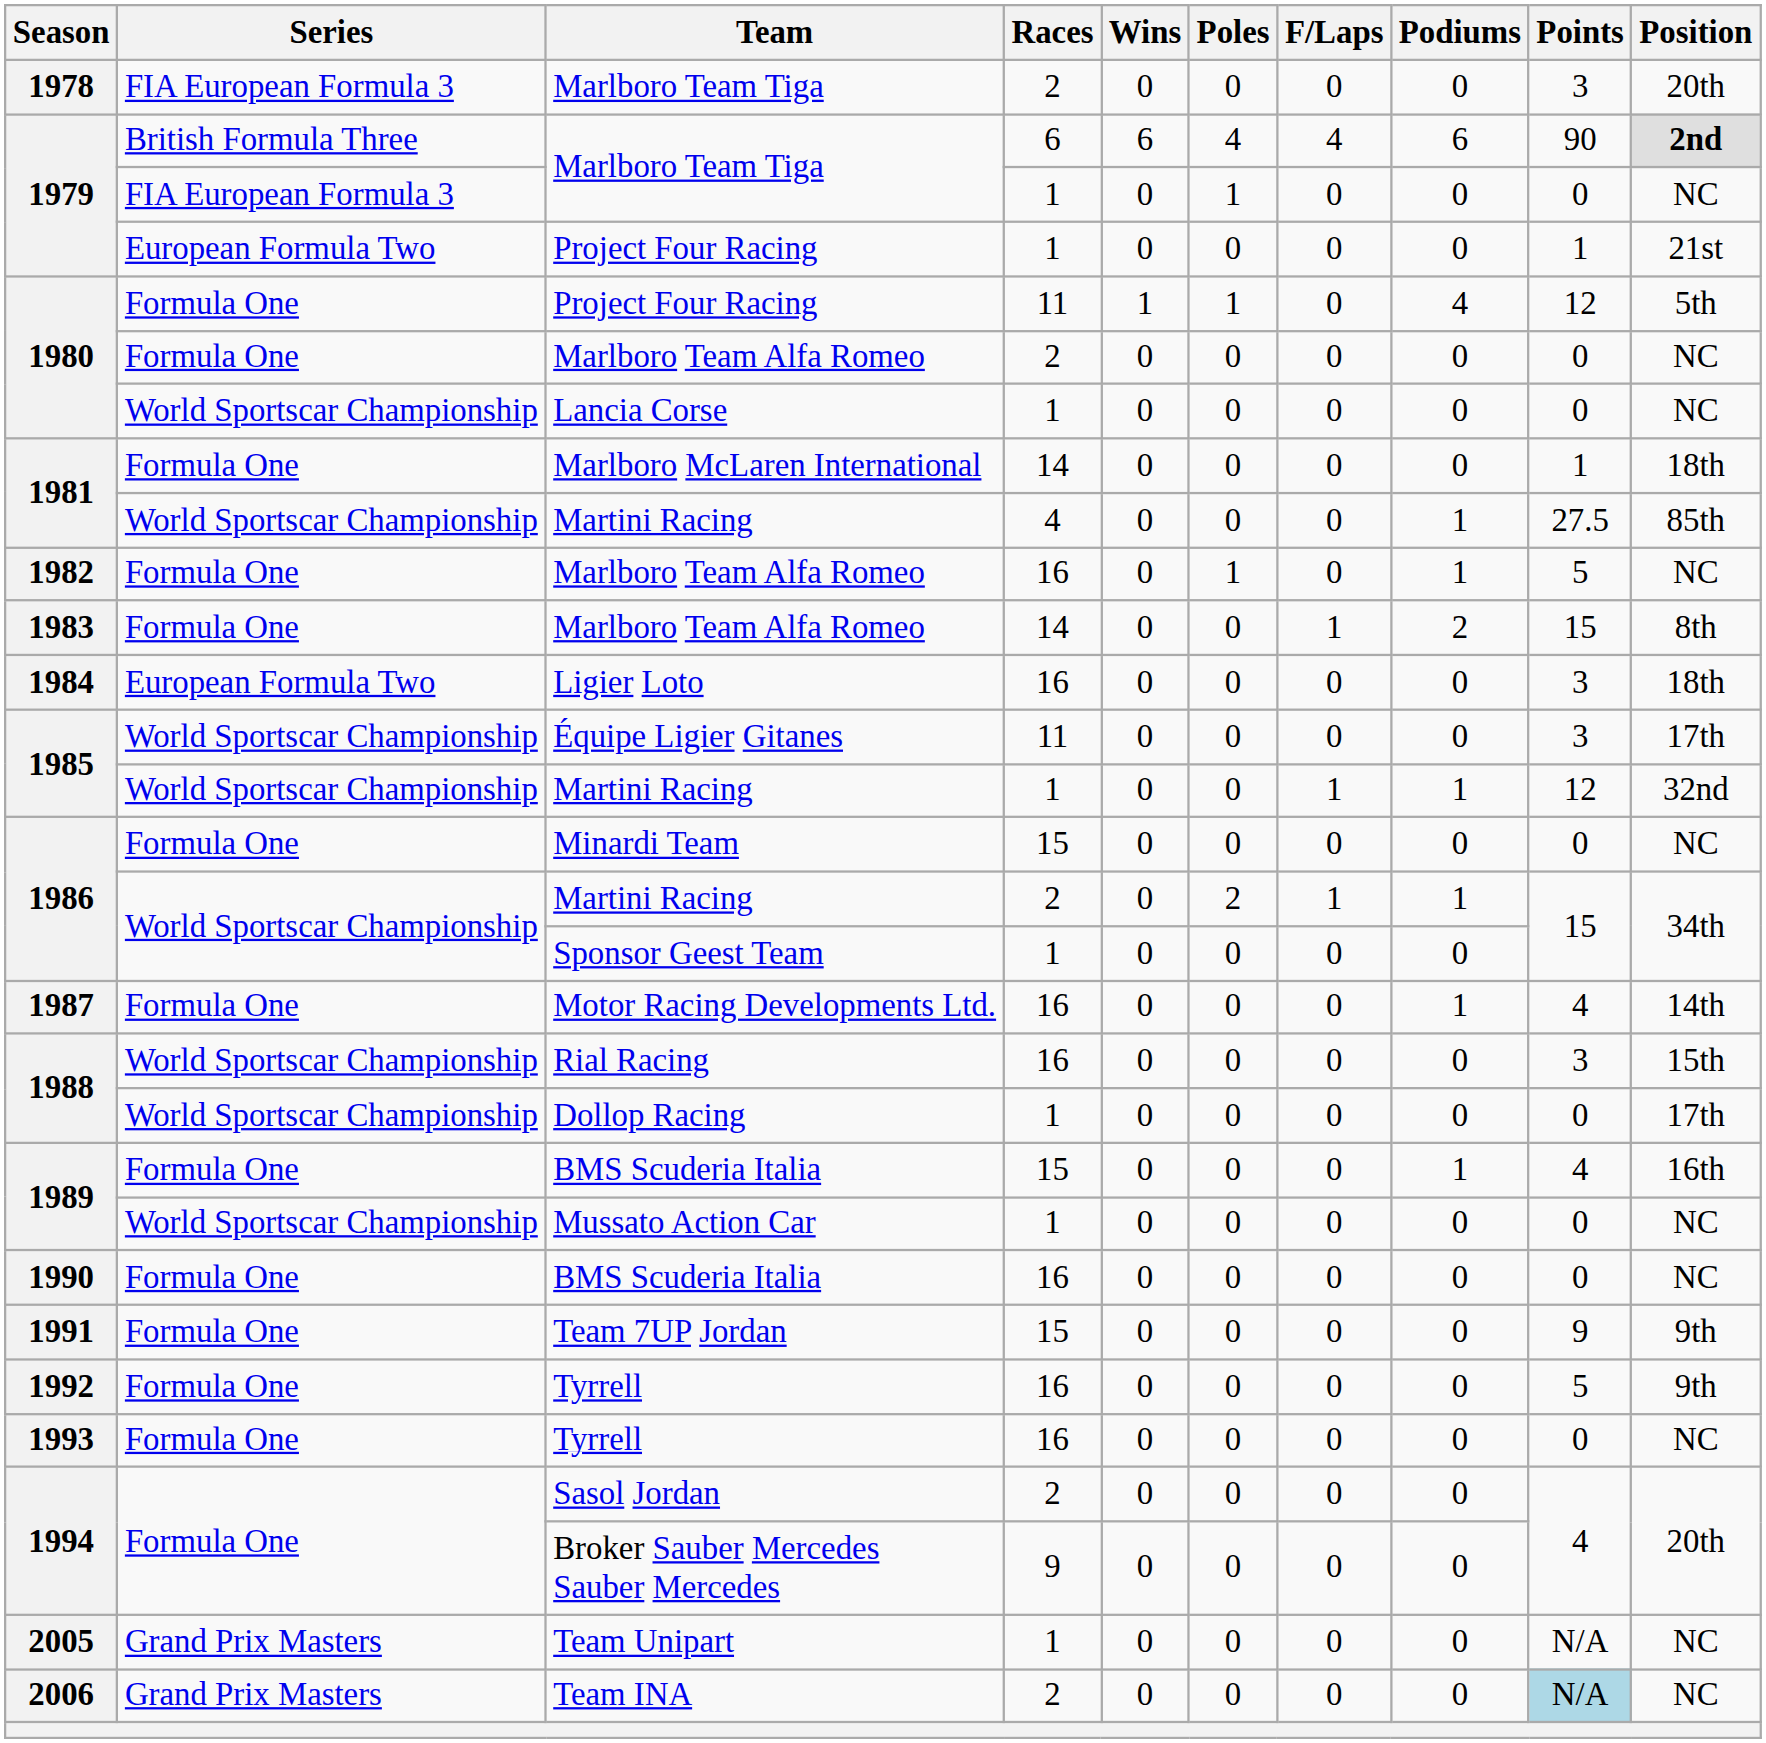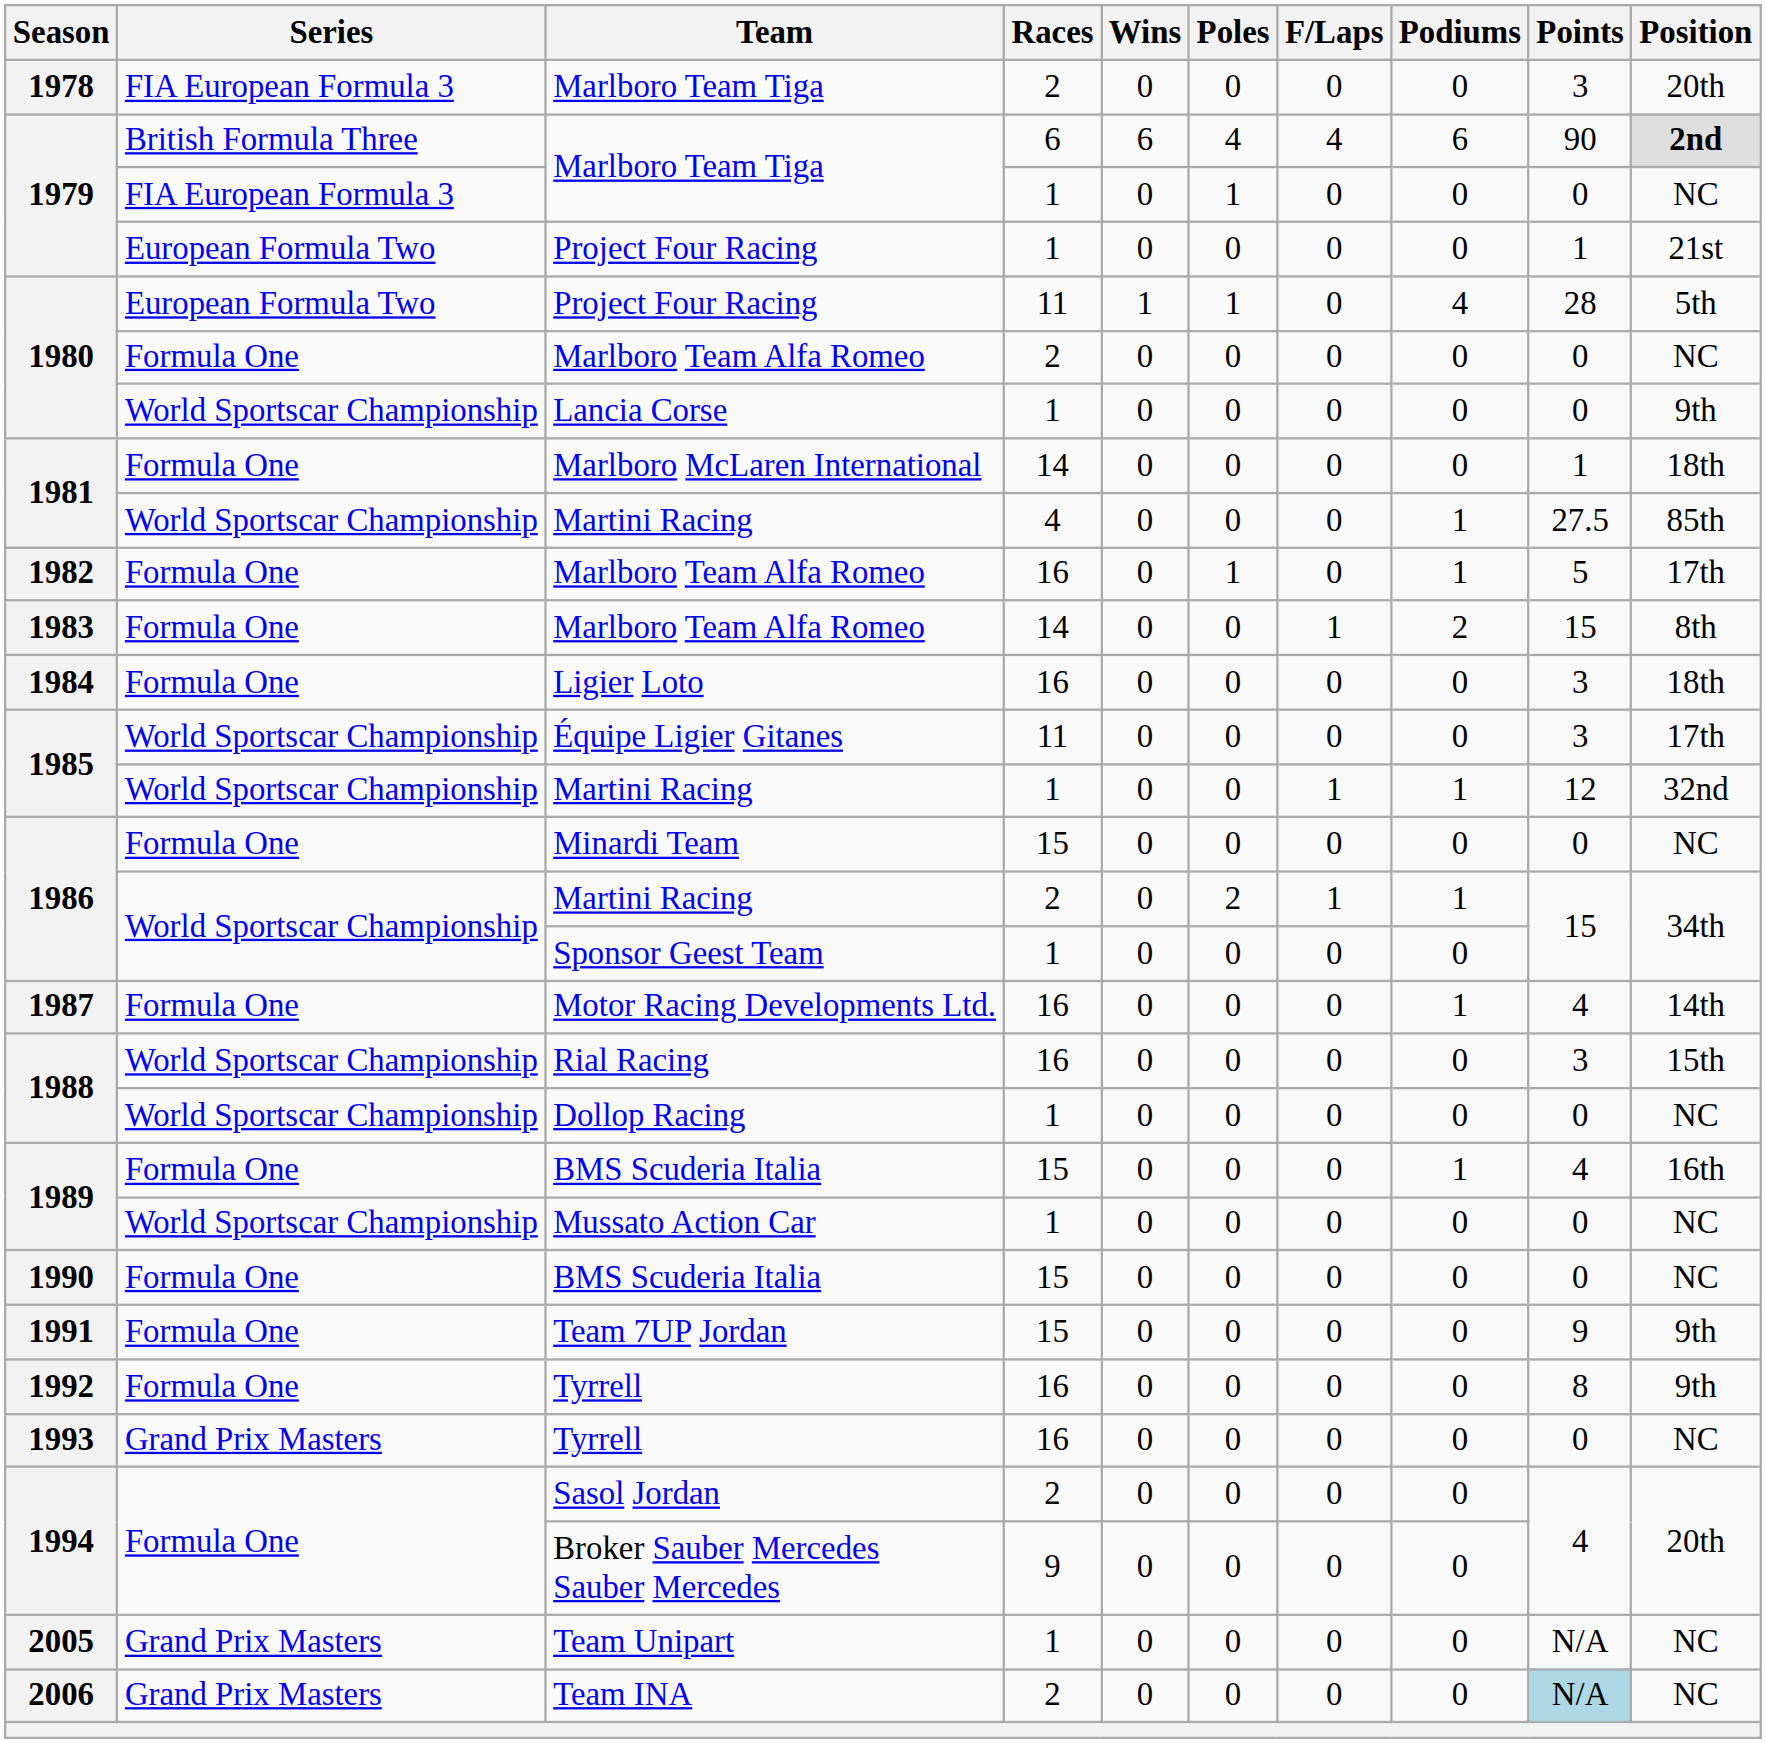 <table class="wikitable" style="font-size: 90%; text-align:center">
 <tr>
 <th>Season</th>
 <th>Series</th>
 <th>Team</th>
 <th>Races</th>
 <th>Wins</th>
 <th>Poles</th>
 <th>F/Laps</th>
 <th>Podiums</th>
 <th>Points</th>
 <th>Position</th>
 </tr>
 <tr>
 <th>1978</th>
 <td align=left><a href='#'>FIA European Formula 3</a></td>
 <td align=left><a href='#'>Marlboro Team Tiga</a></td>
 <td>2</td>
 <td>0</td>
 <td>0</td>
 <td>0</td>
 <td>0</td>
 <td>3</td>
 <td>20th</td>
 </tr>
 <tr>
 <th rowspan=3>1979</th>
 <td align=left><a href='#'>British Formula Three</a></td>
 <td rowspan="2" style="text-align:left"><a href='#'>Marlboro Team Tiga</a></td>
 <td>6</td>
 <td>6</td>
 <td>4</td>
 <td>4</td>
 <td>6</td>
 <td>90</td>
 <td style="background:#DFDFDF"><strong>2nd</strong></td>
 </tr>
 <tr>
 <td align=left><a href='#'>FIA European Formula 3</a></td>
 <td>1</td>
 <td>0</td>
 <td>1</td>
 <td>0</td>
 <td>0</td>
 <td>0</td>
 <td>NC</td>
 </tr>
 <tr>
 <td align=left><a href='#'>European Formula Two</a></td>
 <td align=left><a href='#'>Project Four Racing</a></td>
 <td>1</td>
 <td>0</td>
 <td>0</td>
 <td>0</td>
 <td>0</td>
 <td>1</td>
 <td>21st</td>
 </tr>
 <tr>
 <th rowspan=3>1980</th>
-<td align=left><a href='#'>Formula One</a></td>
+<td align=left><a href='#'>European Formula Two</a></td>
 <td align=left><a href='#'>Project Four Racing</a></td>
 <td>11</td>
 <td>1</td>
 <td>1</td>
 <td>0</td>
 <td>4</td>
-<td>12</td>
+<td>28</td>
 <td>5th</td>
 </tr>
 <tr>
 <td align=left><a href='#'>Formula One</a></td>
 <td align=left><a href='#'>Marlboro</a> <a href='#'>Team Alfa Romeo</a></td>
 <td>2</td>
 <td>0</td>
 <td>0</td>
 <td>0</td>
 <td>0</td>
 <td>0</td>
 <td>NC</td>
 </tr>
 <tr>
 <td align=left><a href='#'>World Sportscar Championship</a></td>
 <td align=left><a href='#'>Lancia Corse</a></td>
 <td>1</td>
 <td>0</td>
 <td>0</td>
 <td>0</td>
 <td>0</td>
 <td>0</td>
-<td>NC</td>
+<td>9th</td>
 </tr>
 <tr>
 <th rowspan=2>1981</th>
 <td align=left><a href='#'>Formula One</a></td>
 <td align=left><a href='#'>Marlboro</a> <a href='#'>McLaren International</a></td>
 <td>14</td>
 <td>0</td>
 <td>0</td>
 <td>0</td>
 <td>0</td>
 <td>1</td>
 <td>18th</td>
 </tr>
 <tr>
 <td align=left nowrap><a href='#'>World Sportscar Championship</a></td>
 <td align=left><a href='#'>Martini Racing</a></td>
 <td>4</td>
 <td>0</td>
 <td>0</td>
 <td>0</td>
 <td>1</td>
 <td>27.5</td>
 <td>85th</td>
 </tr>
 <tr>
 <th>1982</th>
 <td align=left><a href='#'>Formula One</a></td>
 <td align=left><a href='#'>Marlboro</a> <a href='#'>Team Alfa Romeo</a></td>
 <td>16</td>
 <td>0</td>
 <td>1</td>
 <td>0</td>
 <td>1</td>
 <td>5</td>
-<td>NC</td>
+<td>17th</td>
 </tr>
 <tr>
 <th>1983</th>
 <td align=left><a href='#'>Formula One</a></td>
 <td align=left><a href='#'>Marlboro</a> <a href='#'>Team Alfa Romeo</a></td>
 <td>14</td>
 <td>0</td>
 <td>0</td>
 <td>1</td>
 <td>2</td>
 <td>15</td>
 <td>8th</td>
 </tr>
 <tr>
 <th>1984</th>
-<td align=left><a href='#'>European Formula Two</a></td>
+<td align=left><a href='#'>Formula One</a></td>
 <td align=left><a href='#'>Ligier</a> <a href='#'>Loto</a></td>
 <td>16</td>
 <td>0</td>
 <td>0</td>
 <td>0</td>
 <td>0</td>
 <td>3</td>
 <td>18th</td>
 </tr>
 <tr>
 <th rowspan=2>1985</th>
 <td align=left><a href='#'>World Sportscar Championship</a></td>
 <td align=left><a href='#'>Équipe Ligier</a> <a href='#'>Gitanes</a></td>
 <td>11</td>
 <td>0</td>
 <td>0</td>
 <td>0</td>
 <td>0</td>
 <td>3</td>
 <td>17th</td>
 </tr>
 <tr>
 <td align=left><a href='#'>World Sportscar Championship</a></td>
 <td align=left><a href='#'>Martini Racing</a></td>
 <td>1</td>
 <td>0</td>
 <td>0</td>
 <td>1</td>
 <td>1</td>
 <td>12</td>
 <td>32nd</td>
 </tr>
 <tr>
 <th rowspan=3>1986</th>
 <td align=left><a href='#'>Formula One</a></td>
 <td align=left><a href='#'>Minardi Team</a></td>
 <td>15</td>
 <td>0</td>
 <td>0</td>
 <td>0</td>
 <td>0</td>
 <td>0</td>
 <td>NC</td>
 </tr>
 <tr>
 <td rowspan="2" style="text-align:left"><a href='#'>World Sportscar Championship</a></td>
 <td align=left><a href='#'>Martini Racing</a></td>
 <td>2</td>
 <td>0</td>
 <td>2</td>
 <td>1</td>
 <td>1</td>
 <td rowspan=2>15</td>
 <td rowspan=2>34th</td>
 </tr>
 <tr>
 <td align=left><a href='#'>Sponsor Geest Team</a></td>
 <td>1</td>
 <td>0</td>
 <td>0</td>
 <td>0</td>
 <td>0</td>
 </tr>
 <tr>
 <th>1987</th>
 <td align=left><a href='#'>Formula One</a></td>
 <td align=left nowrap><a href='#'>Motor Racing Developments Ltd.</a></td>
 <td>16</td>
 <td>0</td>
 <td>0</td>
 <td>0</td>
 <td>1</td>
 <td>4</td>
 <td>14th</td>
 </tr>
 <tr>
 <th rowspan=2>1988</th>
 <td align=left><a href='#'>World Sportscar Championship</a></td>
 <td align=left><a href='#'>Rial Racing</a></td>
 <td>16</td>
 <td>0</td>
 <td>0</td>
 <td>0</td>
 <td>0</td>
 <td>3</td>
 <td>15th</td>
 </tr>
 <tr>
 <td align=left><a href='#'>World Sportscar Championship</a></td>
 <td align=left><a href='#'>Dollop Racing</a></td>
 <td>1</td>
 <td>0</td>
 <td>0</td>
 <td>0</td>
 <td>0</td>
 <td>0</td>
-<td>17th</td>
+<td>NC</td>
 </tr>
 <tr>
 <th rowspan=2>1989</th>
 <td align=left><a href='#'>Formula One</a></td>
 <td align=left><a href='#'>BMS Scuderia Italia</a></td>
 <td>15</td>
 <td>0</td>
 <td>0</td>
 <td>0</td>
 <td>1</td>
 <td>4</td>
 <td>16th</td>
 </tr>
 <tr>
 <td align=left><a href='#'>World Sportscar Championship</a></td>
 <td align=left><a href='#'>Mussato Action Car</a></td>
 <td>1</td>
 <td>0</td>
 <td>0</td>
 <td>0</td>
 <td>0</td>
 <td>0</td>
 <td>NC</td>
 </tr>
 <tr>
 <th>1990</th>
 <td align=left><a href='#'>Formula One</a></td>
 <td align=left><a href='#'>BMS Scuderia Italia</a></td>
-<td>16</td>
+<td>15</td>
 <td>0</td>
 <td>0</td>
 <td>0</td>
 <td>0</td>
 <td>0</td>
 <td>NC</td>
 </tr>
 <tr>
 <th>1991</th>
 <td align=left><a href='#'>Formula One</a></td>
 <td align=left><a href='#'>Team 7UP</a> <a href='#'>Jordan</a></td>
 <td>15</td>
 <td>0</td>
 <td>0</td>
 <td>0</td>
 <td>0</td>
 <td>9</td>
 <td>9th</td>
 </tr>
 <tr>
 <th>1992</th>
 <td align=left><a href='#'>Formula One</a></td>
 <td align=left><a href='#'>Tyrrell</a></td>
 <td>16</td>
 <td>0</td>
 <td>0</td>
 <td>0</td>
 <td>0</td>
-<td>5</td>
+<td>8</td>
 <td>9th</td>
 </tr>
 <tr>
 <th>1993</th>
-<td align=left><a href='#'>Formula One</a></td>
+<td align=left><a href='#'>Grand Prix Masters</a></td>
 <td align=left><a href='#'>Tyrrell</a></td>
 <td>16</td>
 <td>0</td>
 <td>0</td>
 <td>0</td>
 <td>0</td>
 <td>0</td>
 <td>NC</td>
 </tr>
 <tr>
 <th rowspan=2>1994</th>
 <td rowspan="2" style="text-align:left"><a href='#'>Formula One</a></td>
 <td align=left><a href='#'>Sasol</a> <a href='#'>Jordan</a></td>
 <td>2</td>
 <td>0</td>
 <td>0</td>
 <td>0</td>
 <td>0</td>
 <td rowspan=2>4</td>
 <td rowspan=2>20th</td>
 </tr>
 <tr>
 <td align=left>Broker <a href='#'>Sauber</a> <a href='#'>Mercedes</a><br><a href='#'>Sauber</a> <a href='#'>Mercedes</a></td>
 <td>9</td>
 <td>0</td>
 <td>0</td>
 <td>0</td>
 <td>0</td>
 </tr>
 <tr>
 <th>2005</th>
 <td align=left><a href='#'>Grand Prix Masters</a></td>
 <td align=left><a href='#'>Team Unipart</a></td>
 <td>1</td>
 <td>0</td>
 <td>0</td>
 <td>0</td>
 <td>0</td>
 <td>N/A</td>
 <td>NC</td>
 </tr>
 <tr>
 <th>2006</th>
 <td align=left><a href='#'>Grand Prix Masters</a></td>
 <td align=left><a href='#'>Team INA</a></td>
 <td>2</td>
 <td>0</td>
 <td>0</td>
 <td>0</td>
 <td>0</td>
 <td style="background: lightblue;">N/A</td>
 <td>NC</td>
 </tr>
 <tr>
 <th colspan="10"></th>
 </tr>
 </table>
